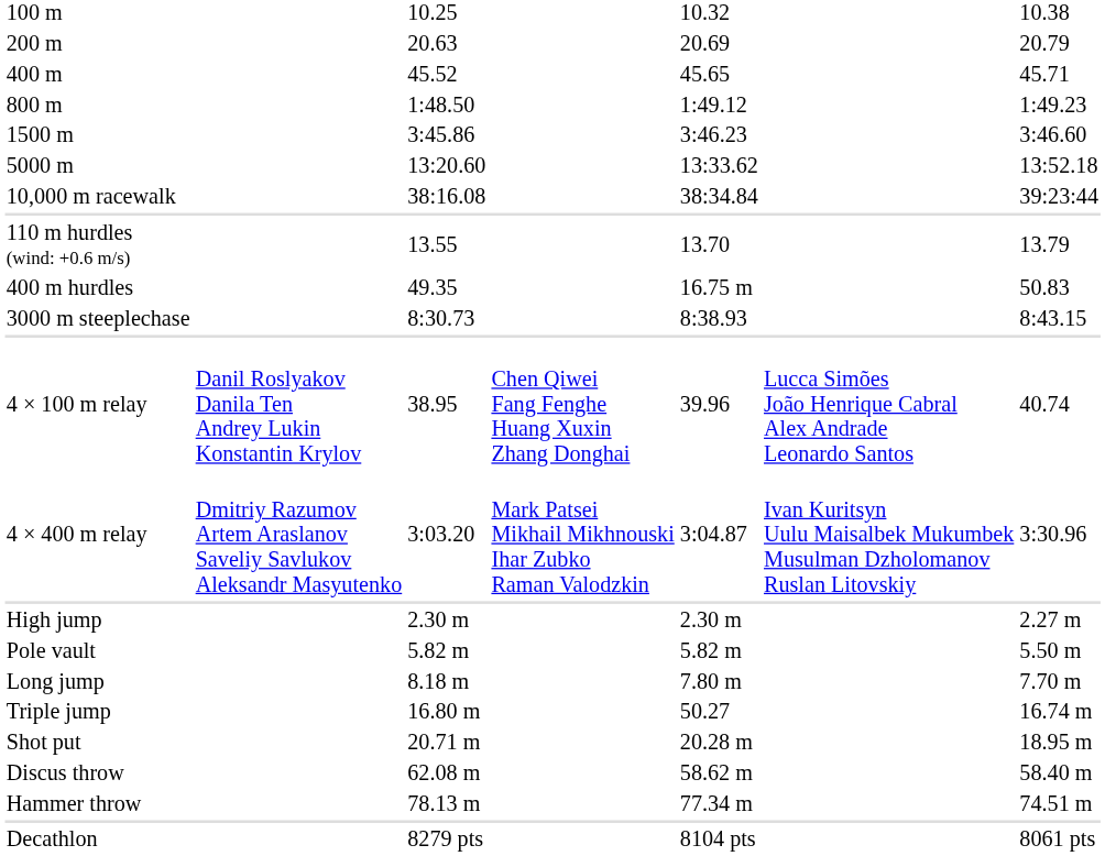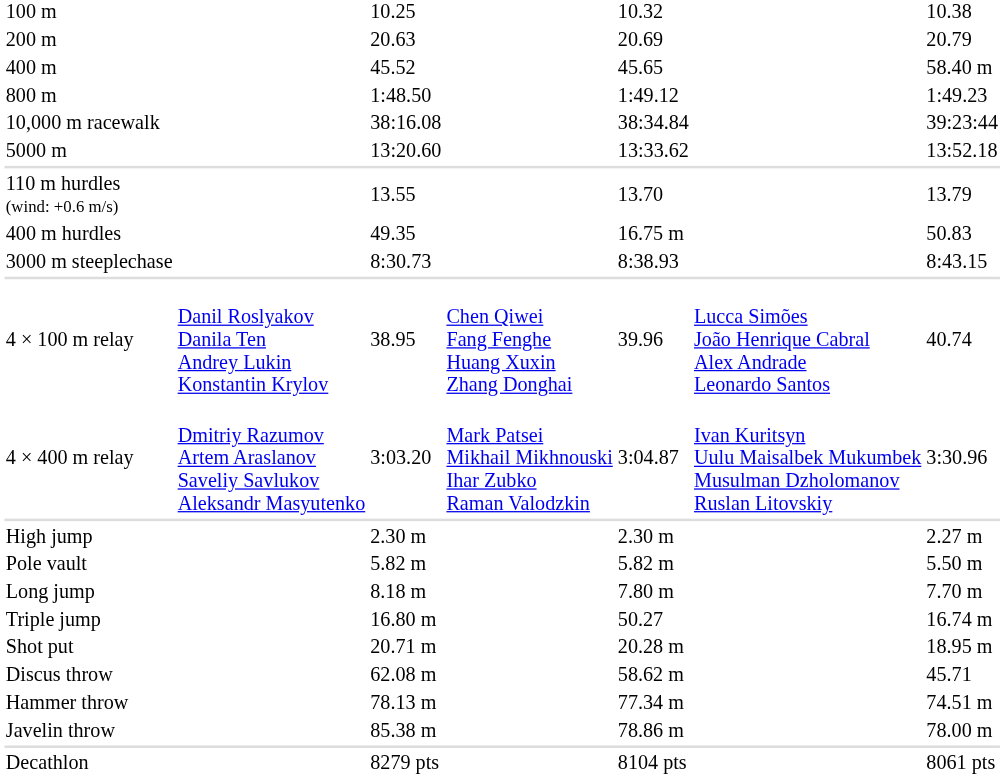 <table>
 <tr>
 <td>100 m</td>
 <td></td>
 <td>10.25<br></td>
 <td></td>
 <td>10.32<br></td>
 <td></td>
 <td>10.38<br></td>
 </tr>
 <tr>
 <td>200 m</td>
 <td></td>
 <td>20.63<br></td>
 <td></td>
 <td>20.69<br></td>
 <td></td>
 <td>20.79<br></td>
 </tr>
 <tr>
 <td>400 m</td>
 <td></td>
 <td>45.52</td>
 <td></td>
 <td>45.65</td>
 <td></td>
-<td>45.71</td>
+<td>58.40 m</td>
 </tr>
 <tr>
 <td>800 m</td>
 <td></td>
 <td>1:48.50</td>
 <td></td>
 <td>1:49.12</td>
 <td></td>
 <td>1:49.23</td>
 </tr>
 <tr>
-<td>1500 m</td>
+<td>10,000 m racewalk</td>
 <td></td>
-<td>3:45.86</td>
+<td>38:16.08</td>
 <td></td>
-<td>3:46.23</td>
+<td>38:34.84</td>
 <td></td>
-<td>3:46.60</td>
+<td>39:23:44</td>
 </tr>
 <tr>
 <td>5000 m</td>
 <td></td>
 <td>13:20.60</td>
 <td></td>
 <td>13:33.62</td>
 <td></td>
 <td>13:52.18</td>
-</tr>
-<tr>
-<td>10,000 m racewalk</td>
-<td></td>
-<td>38:16.08</td>
-<td></td>
-<td>38:34.84</td>
-<td></td>
-<td>39:23:44</td>
 </tr>
 <tr bgcolor=#dddddd>
 <td colspan=7></td>
 </tr>
 <tr>
 <td>110 m hurdles<br><small>(wind: +0.6 m/s)</small></td>
 <td></td>
 <td>13.55</td>
 <td></td>
 <td>13.70</td>
 <td></td>
 <td>13.79</td>
 </tr>
 <tr>
 <td>400 m hurdles</td>
 <td></td>
 <td>49.35</td>
 <td></td>
 <td>16.75 m<br></td>
 <td></td>
 <td>50.83</td>
 </tr>
 <tr>
 <td>3000 m steeplechase</td>
 <td></td>
 <td>8:30.73</td>
 <td></td>
 <td>8:38.93</td>
 <td></td>
 <td>8:43.15</td>
 </tr>
 <tr bgcolor=#dddddd>
 <td colspan=7></td>
 </tr>
 <tr>
 <td>4 × 100 m relay</td>
 <td><br><a href='#'>Danil Roslyakov</a><br><a href='#'>Danila Ten</a><br><a href='#'>Andrey Lukin</a><br><a href='#'>Konstantin Krylov</a></td>
 <td>38.95</td>
 <td><br><a href='#'>Chen Qiwei</a><br><a href='#'>Fang Fenghe</a><br><a href='#'>Huang Xuxin</a><br><a href='#'>Zhang Donghai</a></td>
 <td>39.96</td>
 <td><br><a href='#'>Lucca Simões</a><br><a href='#'>João Henrique Cabral</a><br><a href='#'>Alex Andrade</a><br><a href='#'>Leonardo Santos</a></td>
 <td>40.74</td>
 </tr>
 <tr>
 <td>4 × 400 m relay</td>
 <td><br><a href='#'>Dmitriy Razumov</a><br><a href='#'>Artem Araslanov</a><br><a href='#'>Saveliy Savlukov</a><br><a href='#'>Aleksandr Masyutenko</a></td>
 <td>3:03.20</td>
 <td><br><a href='#'>Mark Patsei</a><br><a href='#'>Mikhail Mikhnouski</a><br><a href='#'>Ihar Zubko</a><br><a href='#'>Raman Valodzkin</a></td>
 <td>3:04.87</td>
 <td><br><a href='#'>Ivan Kuritsyn</a><br><a href='#'>Uulu Maisalbek Mukumbek</a><br><a href='#'>Musulman Dzholomanov</a><br><a href='#'>Ruslan Litovskiy</a></td>
 <td>3:30.96</td>
 </tr>
 <tr bgcolor=#dddddd>
 <td colspan=7></td>
 </tr>
 <tr>
 <td>High jump</td>
 <td></td>
 <td>2.30 m</td>
 <td></td>
 <td>2.30 m</td>
 <td></td>
 <td>2.27 m</td>
 </tr>
 <tr>
 <td>Pole vault</td>
 <td></td>
 <td>5.82 m</td>
 <td></td>
 <td>5.82 m</td>
 <td></td>
 <td>5.50 m</td>
 </tr>
 <tr>
 <td>Long jump</td>
 <td></td>
 <td>8.18 m</td>
 <td></td>
 <td>7.80 m</td>
 <td></td>
 <td>7.70 m</td>
 </tr>
 <tr>
 <td>Triple jump</td>
 <td></td>
 <td>16.80 m<br></td>
 <td></td>
 <td>50.27</td>
 <td></td>
 <td>16.74 m<br></td>
 </tr>
 <tr>
 <td>Shot put</td>
 <td></td>
 <td>20.71 m</td>
 <td></td>
 <td>20.28 m</td>
 <td></td>
 <td>18.95 m</td>
 </tr>
 <tr>
 <td>Discus throw</td>
 <td></td>
 <td>62.08 m</td>
 <td></td>
 <td>58.62 m</td>
 <td></td>
-<td>58.40 m</td>
+<td>45.71</td>
 </tr>
 <tr>
 <td>Hammer throw</td>
 <td></td>
 <td>78.13 m</td>
 <td></td>
 <td>77.34 m</td>
 <td></td>
 <td>74.51 m</td>
+</tr>
+<tr>
+<td>Javelin throw</td>
+<td></td>
+<td>85.38 m</td>
+<td></td>
+<td>78.86 m</td>
+<td></td>
+<td>78.00 m</td>
 </tr>
 <tr bgcolor=#dddddd>
 <td colspan=7></td>
 </tr>
 <tr>
 <td>Decathlon</td>
 <td></td>
 <td>8279 pts</td>
 <td></td>
 <td>8104 pts</td>
 <td></td>
 <td>8061 pts</td>
 </tr>
 </table>
